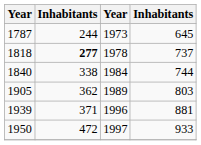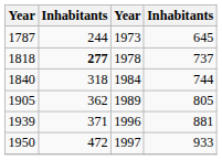 <table class="wikitable" | align="right">
 <tr>
 <th>Year</th>
 <th>Inhabitants</th>
 <th>Year</th>
 <th>Inhabitants</th>
 </tr>
 <tr>
 <td>1787</td>
 <td align="right">244</td>
 <td>1973</td>
 <td align="right">645</td>
 </tr>
 <tr>
 <td>1818</td>
 <td align="right"><strong>277</strong></td>
 <td>1978</td>
 <td align="right">737</td>
 </tr>
 <tr>
 <td>1840</td>
-<td align="right">338</td>
+<td align="right">318</td>
 <td>1984</td>
 <td align="right">744</td>
 </tr>
 <tr>
 <td>1905</td>
 <td align="right">362</td>
 <td>1989</td>
-<td align="right">803</td>
+<td align="right">805</td>
 </tr>
 <tr>
 <td>1939</td>
 <td align="right">371</td>
 <td>1996</td>
 <td align="right">881</td>
 </tr>
 <tr>
 <td>1950</td>
 <td align="right">472</td>
 <td>1997</td>
 <td align="right">933</td>
 </tr>
 <tr>
 </tr>
 </table>
